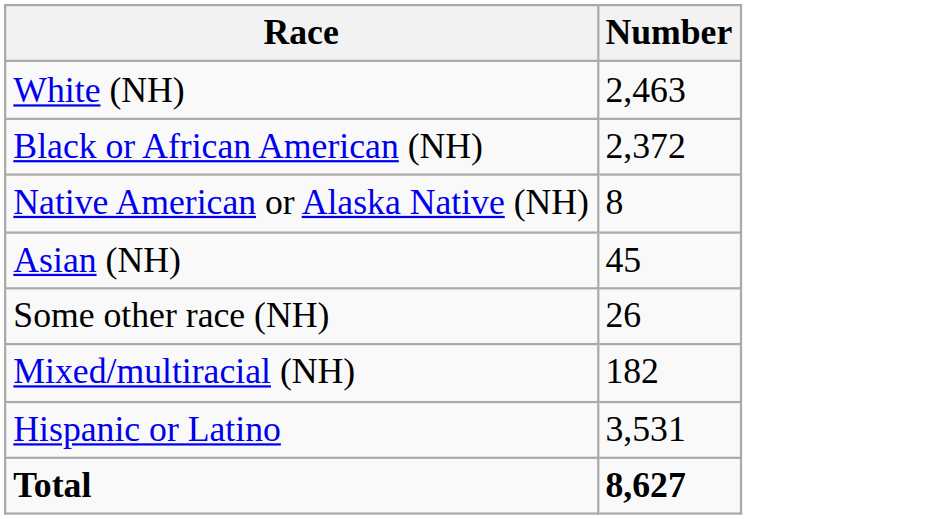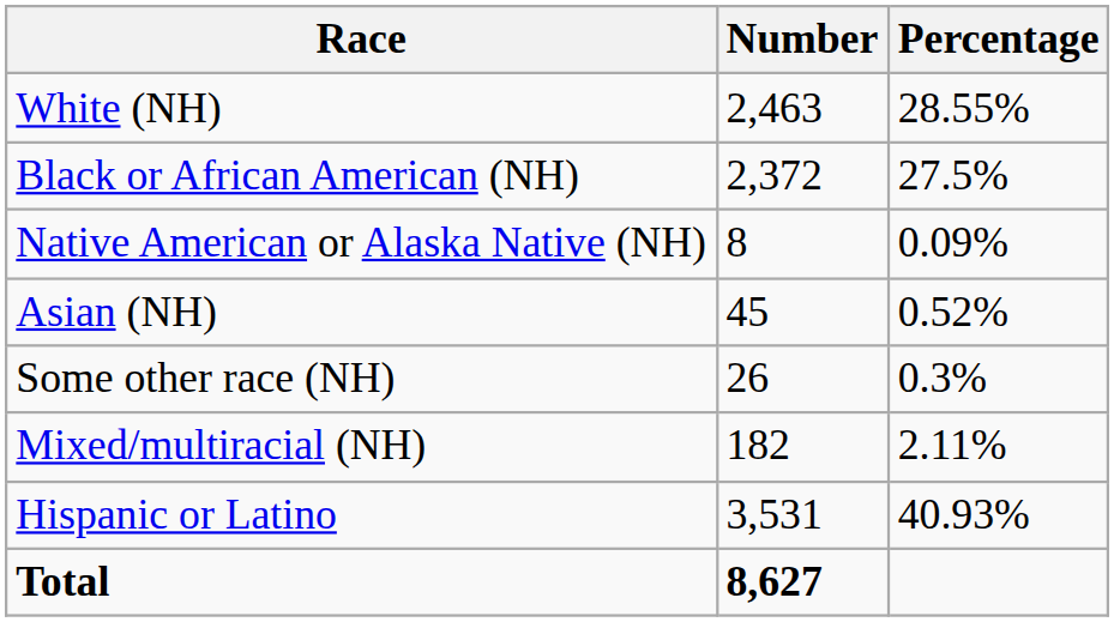 <table class="wikitable">
 <tr>
 <th>Race</th>
 <th>Number</th>
+<th>Percentage</th>
 </tr>
 <tr>
 <td><a href='#'>White</a> (NH)</td>
 <td>2,463</td>
+<td>28.55%</td>
 </tr>
 <tr>
 <td><a href='#'>Black or African American</a> (NH)</td>
 <td>2,372</td>
+<td>27.5%</td>
 </tr>
 <tr>
 <td><a href='#'>Native American</a> or <a href='#'>Alaska Native</a> (NH)</td>
 <td>8</td>
+<td>0.09%</td>
 </tr>
 <tr>
 <td><a href='#'>Asian</a> (NH)</td>
 <td>45</td>
+<td>0.52%</td>
 </tr>
 <tr>
 <td>Some other race (NH)</td>
 <td>26</td>
+<td>0.3%</td>
 </tr>
 <tr>
 <td><a href='#'>Mixed/multiracial</a> (NH)</td>
 <td>182</td>
+<td>2.11%</td>
 </tr>
 <tr>
 <td><a href='#'>Hispanic or Latino</a></td>
 <td>3,531</td>
+<td>40.93%</td>
 </tr>
 <tr>
 <td><strong>Total</strong></td>
 <td><strong>8,627</strong></td>
+<td></td>
 </tr>
 </table>
